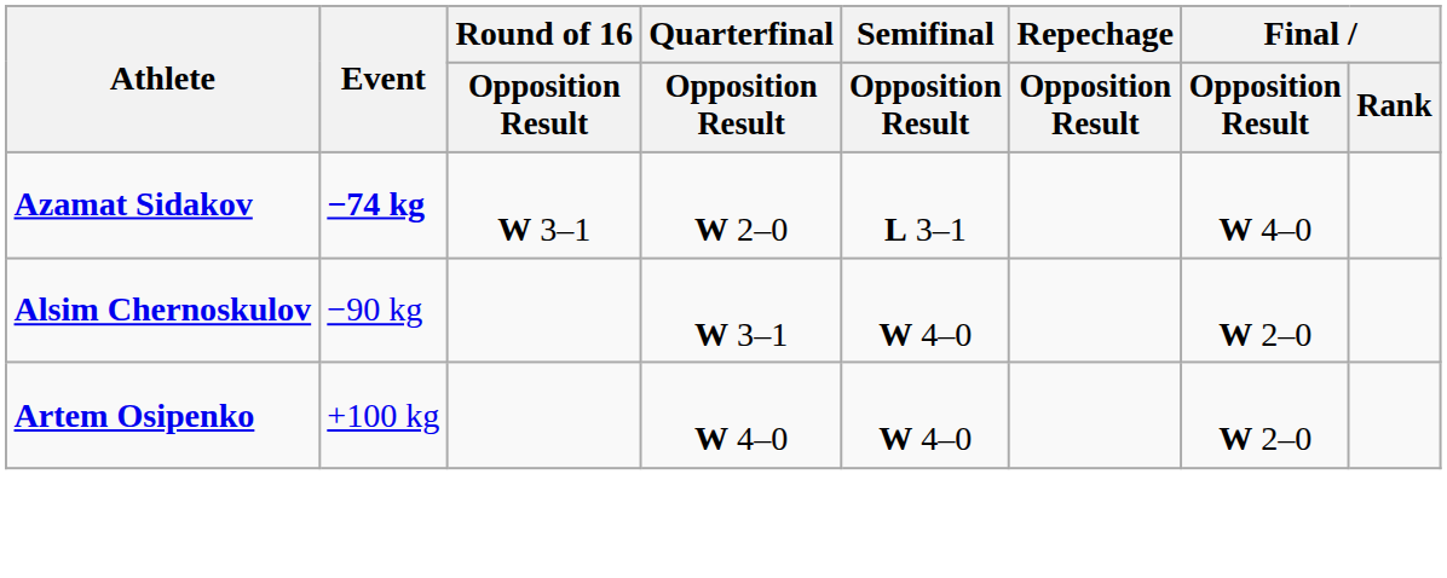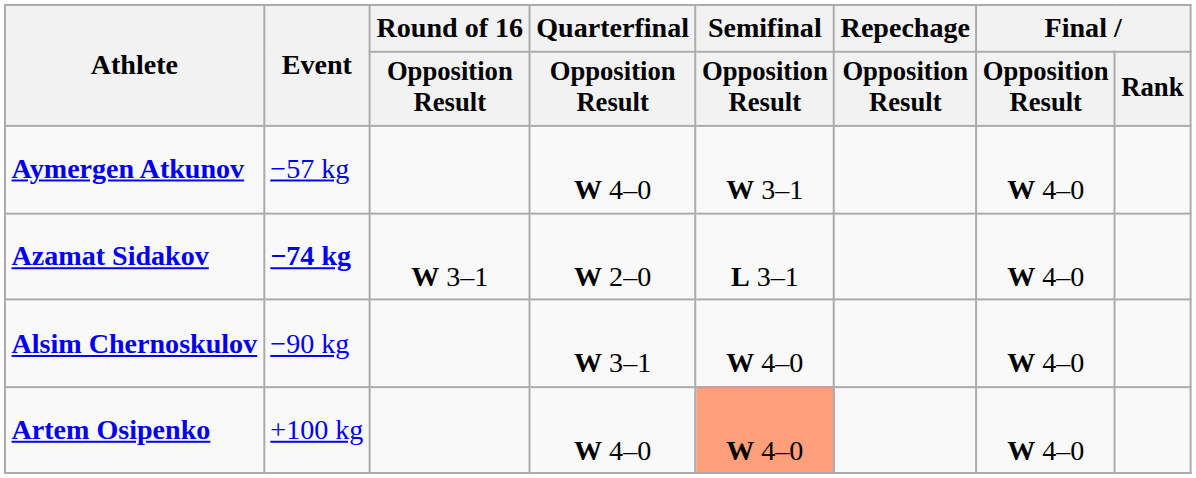 <table class="wikitable" style="text-align:center; font-size:90%">
 <tr>
 <th rowspan=2>Athlete</th>
 <th rowspan=2>Event</th>
 <th>Round of 16</th>
 <th>Quarterfinal</th>
 <th>Semifinal</th>
 <th>Repechage</th>
 <th colspan=2>Final / </th>
 </tr>
 <tr style="font-size: 95%">
 <th>Opposition<br>Result</th>
 <th>Opposition<br>Result</th>
 <th>Opposition<br>Result</th>
 <th>Opposition<br>Result</th>
 <th>Opposition<br>Result</th>
 <th>Rank</th>
 </tr>
 <tr>
+<td align=left><strong><a href='#'>Aymergen Atkunov</a></strong></td>
+<td align=left><a href='#'>−57 kg</a></td>
+<td></td>
+<td><br><strong>W</strong> 4–0 <sup></sup></td>
+<td><br><strong>W</strong> 3–1 <sup></sup></td>
+<td></td>
+<td><br><strong>W</strong> 4–0 <sup></sup></td>
+<td></td>
+</tr>
+<tr>
 <td align=left><strong><a href='#'>Azamat Sidakov</a></strong></td>
 <td align=left><strong><a href='#'>−74 kg</a></strong></td>
 <td><br><strong>W</strong> 3–1 <sup></sup></td>
 <td><br><strong>W</strong> 2–0 <sup></sup></td>
 <td><br><strong>L</strong> 3–1 <sup></sup></td>
 <td></td>
 <td><br><strong>W</strong> 4–0 <sup></sup></td>
 <td></td>
 </tr>
 <tr>
 <td align=left><strong><a href='#'>Alsim Chernoskulov</a></strong></td>
 <td align=left><a href='#'>−90 kg</a></td>
 <td></td>
 <td><br><strong>W</strong> 3–1 <sup></sup></td>
 <td><br><strong>W</strong> 4–0 <sup></sup></td>
 <td></td>
-<td><br><strong>W</strong> 2–0 <sup></sup></td>
+<td><br><strong>W</strong> 4–0 <sup></sup></td>
 <td></td>
 </tr>
 <tr>
 <td align=left><strong><a href='#'>Artem Osipenko</a></strong></td>
 <td align=left><a href='#'>+100 kg</a></td>
 <td></td>
 <td><br><strong>W</strong> 4–0 <sup></sup></td>
+<td style="background: lightsalmon;"><br><strong>W</strong> 4–0 <sup></sup></td>
+<td></td>
 <td><br><strong>W</strong> 4–0 <sup></sup></td>
-<td></td>
-<td><br><strong>W</strong> 2–0 <sup></sup></td>
 <td></td>
 </tr>
 </table>
